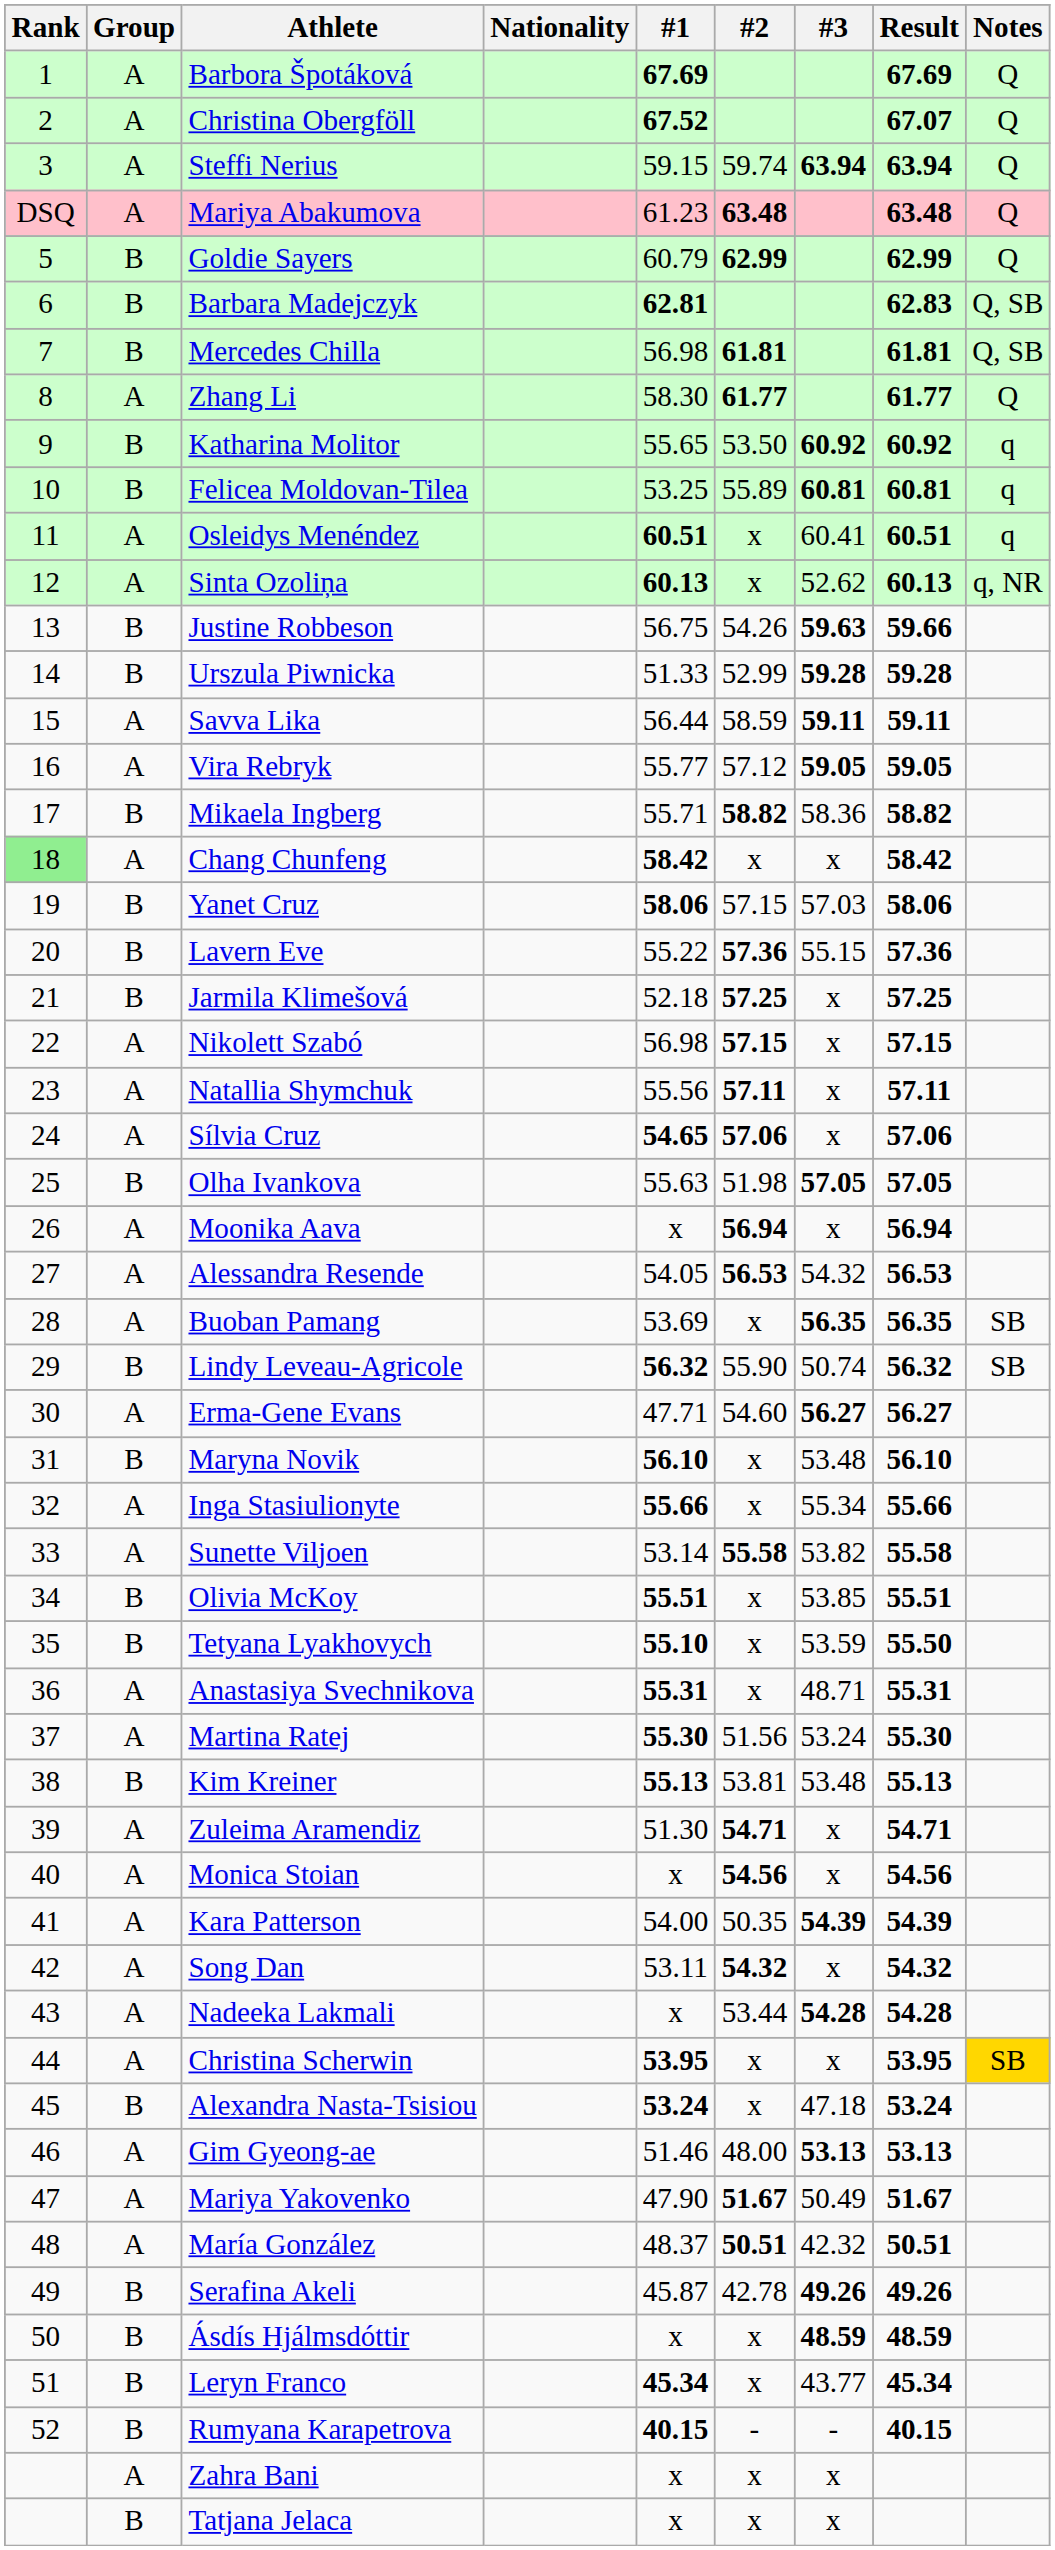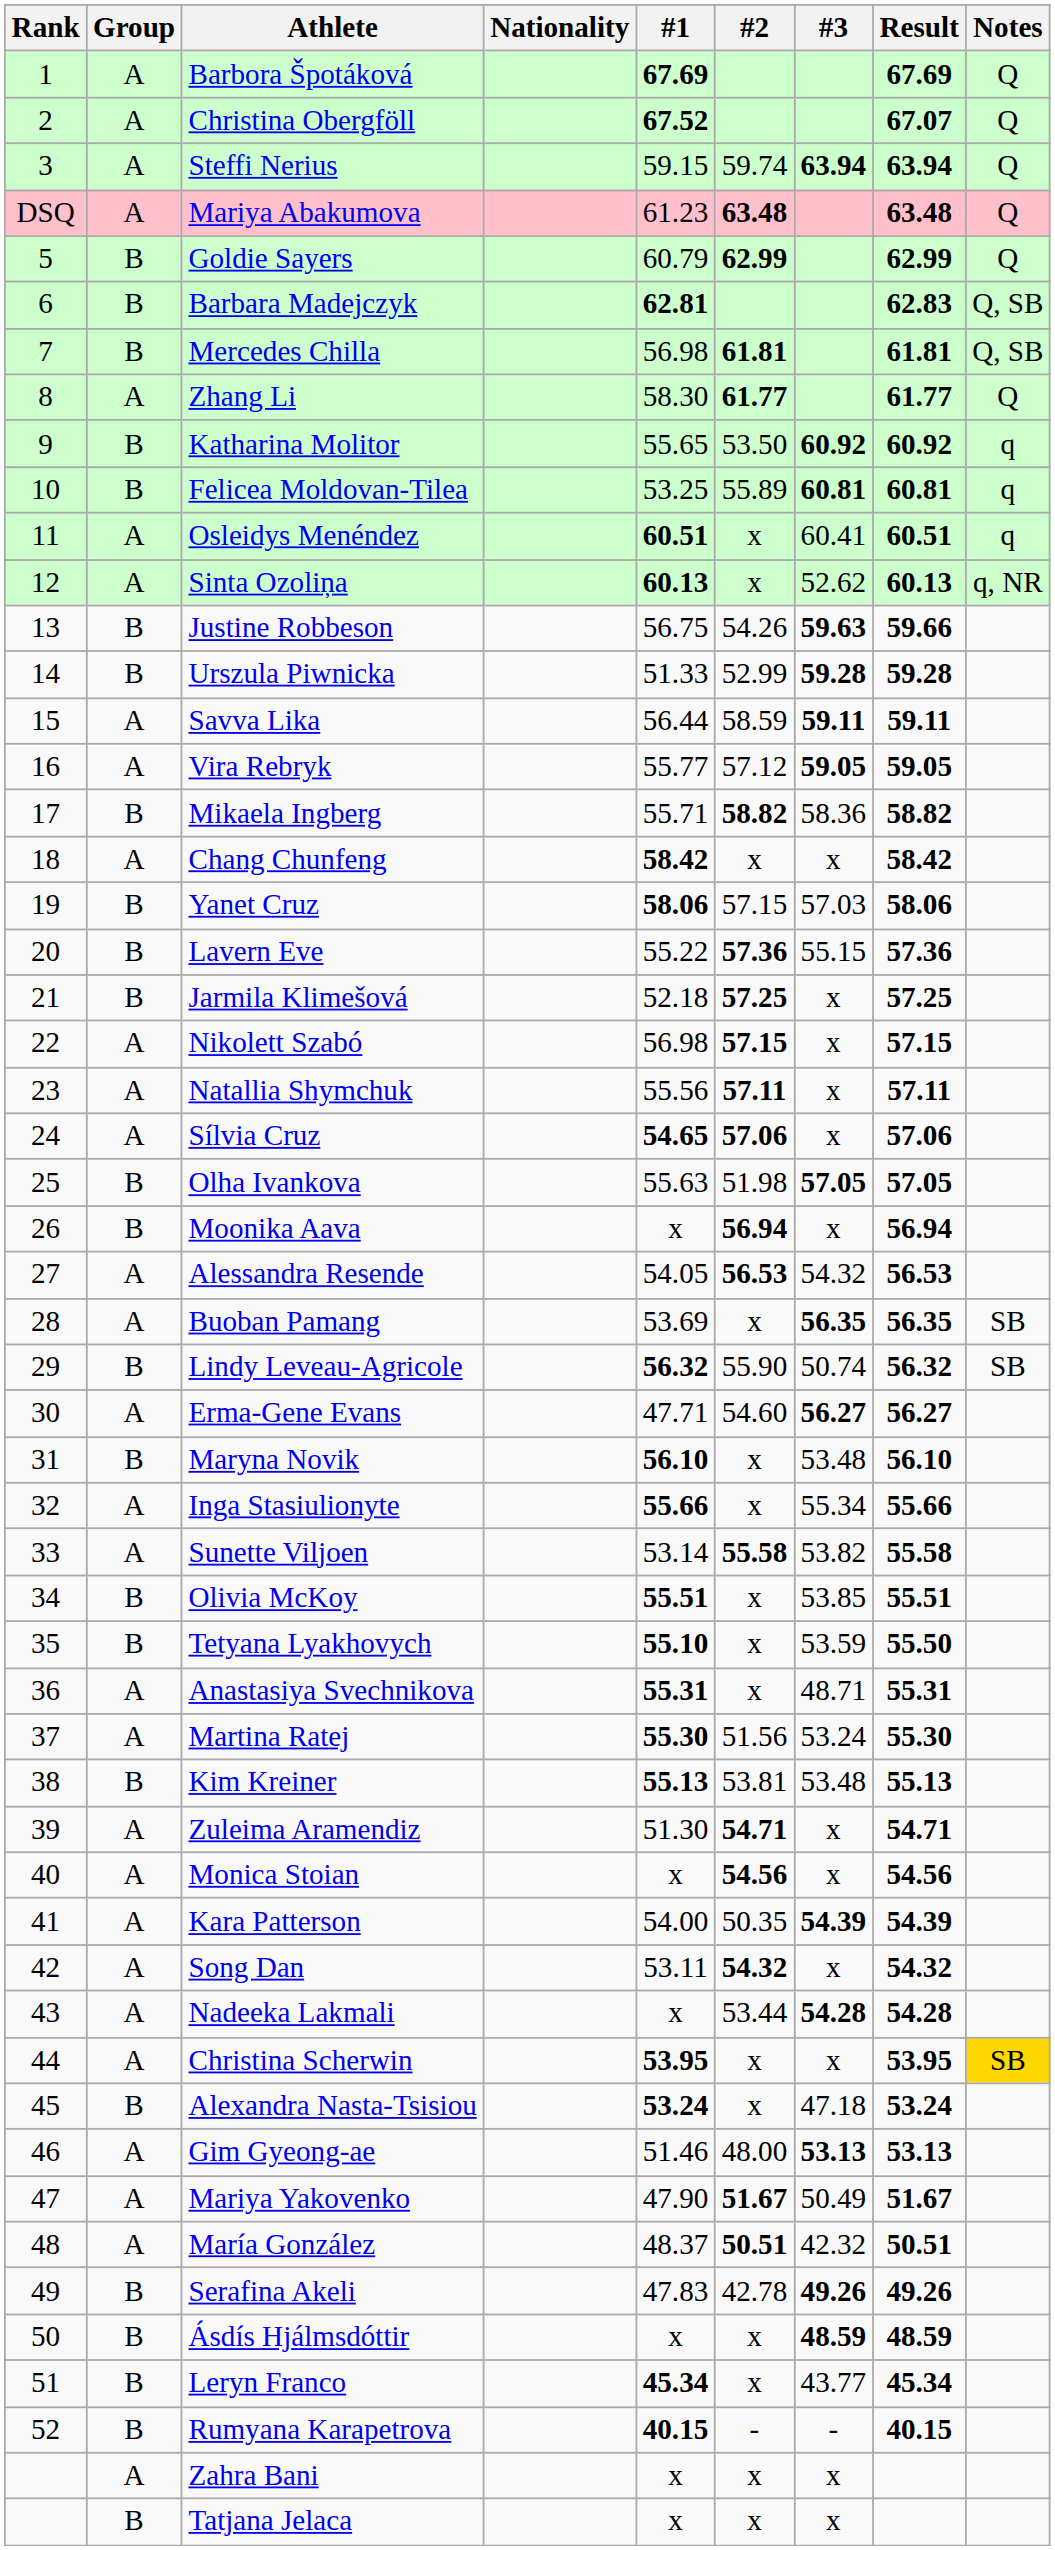 <table class="wikitable sortable" style="text-align:center">
 <tr>
 <th>Rank</th>
 <th>Group</th>
 <th>Athlete</th>
 <th>Nationality</th>
 <th>#1</th>
 <th>#2</th>
 <th>#3</th>
 <th>Result</th>
 <th>Notes</th>
 </tr>
 <tr bgcolor=ccffcc>
 <td>1</td>
 <td>A</td>
 <td align="left"><a href='#'>Barbora Špotáková</a></td>
 <td align="left"></td>
 <td><strong>67.69</strong></td>
 <td></td>
 <td></td>
 <td><strong>67.69</strong></td>
 <td>Q</td>
 </tr>
 <tr bgcolor=ccffcc>
 <td>2</td>
 <td>A</td>
 <td align="left"><a href='#'>Christina Obergföll</a></td>
 <td align="left"></td>
 <td><strong>67.52</strong></td>
 <td></td>
 <td></td>
 <td><strong>67.07</strong></td>
 <td>Q</td>
 </tr>
 <tr bgcolor=ccffcc>
 <td>3</td>
 <td>A</td>
 <td align="left"><a href='#'>Steffi Nerius</a></td>
 <td align="left"></td>
 <td>59.15</td>
 <td>59.74</td>
 <td><strong>63.94</strong></td>
 <td><strong>63.94</strong></td>
 <td>Q</td>
 </tr>
 <tr bgcolor=pink>
 <td>DSQ</td>
 <td>A</td>
 <td align="left"><a href='#'>Mariya Abakumova</a></td>
 <td align="left"></td>
 <td>61.23</td>
 <td><strong>63.48</strong></td>
 <td></td>
 <td><strong>63.48</strong></td>
 <td>Q</td>
 </tr>
 <tr bgcolor=ccffcc>
 <td>5</td>
 <td>B</td>
 <td align="left"><a href='#'>Goldie Sayers</a></td>
 <td align="left"></td>
 <td>60.79</td>
 <td><strong>62.99</strong></td>
 <td></td>
 <td><strong>62.99</strong></td>
 <td>Q</td>
 </tr>
 <tr bgcolor=ccffcc>
 <td>6</td>
 <td>B</td>
 <td align="left"><a href='#'>Barbara Madejczyk</a></td>
 <td align="left"></td>
 <td><strong>62.81</strong></td>
 <td></td>
 <td></td>
 <td><strong>62.83</strong></td>
 <td>Q, SB</td>
 </tr>
 <tr bgcolor=ccffcc>
 <td>7</td>
 <td>B</td>
 <td align="left"><a href='#'>Mercedes Chilla</a></td>
 <td align="left"></td>
 <td>56.98</td>
 <td><strong>61.81</strong></td>
 <td></td>
 <td><strong>61.81</strong></td>
 <td>Q, SB</td>
 </tr>
 <tr bgcolor=ccffcc>
 <td>8</td>
 <td>A</td>
 <td align="left"><a href='#'>Zhang Li</a></td>
 <td align="left"></td>
 <td>58.30</td>
 <td><strong>61.77</strong></td>
 <td></td>
 <td><strong>61.77</strong></td>
 <td>Q</td>
 </tr>
 <tr bgcolor=ccffcc>
 <td>9</td>
 <td>B</td>
 <td align="left"><a href='#'>Katharina Molitor</a></td>
 <td align="left"></td>
 <td>55.65</td>
 <td>53.50</td>
 <td><strong>60.92</strong></td>
 <td><strong>60.92</strong></td>
 <td>q</td>
 </tr>
 <tr bgcolor=ccffcc>
 <td>10</td>
 <td>B</td>
 <td align="left"><a href='#'>Felicea Moldovan-Tilea</a></td>
 <td align="left"></td>
 <td>53.25</td>
 <td>55.89</td>
 <td><strong>60.81</strong></td>
 <td><strong>60.81</strong></td>
 <td>q</td>
 </tr>
 <tr bgcolor=ccffcc>
 <td>11</td>
 <td>A</td>
 <td align="left"><a href='#'>Osleidys Menéndez</a></td>
 <td align="left"></td>
 <td><strong>60.51</strong></td>
 <td>x</td>
 <td>60.41</td>
 <td><strong>60.51</strong></td>
 <td>q</td>
 </tr>
 <tr bgcolor=ccffcc>
 <td>12</td>
 <td>A</td>
 <td align="left"><a href='#'>Sinta Ozoliņa</a></td>
 <td align="left"></td>
 <td><strong>60.13</strong></td>
 <td>x</td>
 <td>52.62</td>
 <td><strong>60.13</strong></td>
 <td>q, NR</td>
 </tr>
 <tr>
 <td>13</td>
 <td>B</td>
 <td align="left"><a href='#'>Justine Robbeson</a></td>
 <td align="left"></td>
 <td>56.75</td>
 <td>54.26</td>
 <td><strong> 59.63</strong></td>
 <td><strong>59.66</strong></td>
 <td></td>
 </tr>
 <tr>
 <td>14</td>
 <td>B</td>
 <td align="left"><a href='#'>Urszula Piwnicka</a></td>
 <td align="left"></td>
 <td>51.33</td>
 <td>52.99</td>
 <td><strong>59.28</strong></td>
 <td><strong>59.28</strong></td>
 <td></td>
 </tr>
 <tr>
 <td>15</td>
 <td>A</td>
 <td align="left"><a href='#'>Savva Lika</a></td>
 <td align="left"></td>
 <td>56.44</td>
 <td>58.59</td>
 <td><strong>59.11</strong></td>
 <td><strong>59.11</strong></td>
 <td></td>
 </tr>
 <tr>
 <td>16</td>
 <td>A</td>
 <td align="left"><a href='#'>Vira Rebryk</a></td>
 <td align="left"></td>
 <td>55.77</td>
 <td>57.12</td>
 <td><strong>59.05</strong></td>
 <td><strong>59.05</strong></td>
 <td></td>
 </tr>
 <tr>
 <td>17</td>
 <td>B</td>
 <td align="left"><a href='#'>Mikaela Ingberg</a></td>
 <td align="left"></td>
 <td>55.71</td>
 <td><strong>58.82</strong></td>
 <td>58.36</td>
 <td><strong>58.82</strong></td>
 <td></td>
 </tr>
 <tr>
-<td style="background: lightgreen;">18</td>
+<td>18</td>
 <td>A</td>
 <td align="left"><a href='#'>Chang Chunfeng</a></td>
 <td align="left"></td>
 <td><strong>58.42</strong></td>
 <td>x</td>
 <td>x</td>
 <td><strong>58.42</strong></td>
 <td></td>
 </tr>
 <tr>
 <td>19</td>
 <td>B</td>
 <td align="left"><a href='#'>Yanet Cruz</a></td>
 <td align="left"></td>
 <td><strong>58.06</strong></td>
 <td>57.15</td>
 <td>57.03</td>
 <td><strong>58.06</strong></td>
 <td></td>
 </tr>
 <tr>
 <td>20</td>
 <td>B</td>
 <td align="left"><a href='#'>Lavern Eve</a></td>
 <td align="left"></td>
 <td>55.22</td>
 <td><strong>57.36</strong></td>
 <td>55.15</td>
 <td><strong>57.36</strong></td>
 <td></td>
 </tr>
 <tr>
 <td>21</td>
 <td>B</td>
 <td align="left"><a href='#'>Jarmila Klimešová</a></td>
 <td align="left"></td>
 <td>52.18</td>
 <td><strong>57.25</strong></td>
 <td>x</td>
 <td><strong>57.25</strong></td>
 <td></td>
 </tr>
 <tr>
 <td>22</td>
 <td>A</td>
 <td align="left"><a href='#'>Nikolett Szabó</a></td>
 <td align="left"></td>
 <td>56.98</td>
 <td><strong>57.15</strong></td>
 <td>x</td>
 <td><strong>57.15</strong></td>
 <td></td>
 </tr>
 <tr>
 <td>23</td>
 <td>A</td>
 <td align="left"><a href='#'>Natallia Shymchuk</a></td>
 <td align="left"></td>
 <td>55.56</td>
 <td><strong>57.11</strong></td>
 <td>x</td>
 <td><strong>57.11</strong></td>
 <td></td>
 </tr>
 <tr>
 <td>24</td>
 <td>A</td>
 <td align="left"><a href='#'>Sílvia Cruz</a></td>
 <td align="left"></td>
 <td><strong>54.65</strong></td>
 <td><strong>57.06</strong></td>
 <td>x</td>
 <td><strong>57.06</strong></td>
 <td></td>
 </tr>
 <tr>
 <td>25</td>
 <td>B</td>
 <td align="left"><a href='#'>Olha Ivankova</a></td>
 <td align="left"></td>
 <td>55.63</td>
 <td>51.98</td>
 <td><strong>57.05</strong></td>
 <td><strong>57.05</strong></td>
 <td></td>
 </tr>
 <tr>
 <td>26</td>
-<td>A</td>
+<td>B</td>
 <td align="left"><a href='#'>Moonika Aava</a></td>
 <td align="left"></td>
 <td>x</td>
 <td><strong>56.94</strong></td>
 <td>x</td>
 <td><strong>56.94</strong></td>
 <td></td>
 </tr>
 <tr>
 <td>27</td>
 <td>A</td>
 <td align="left"><a href='#'>Alessandra Resende</a></td>
 <td align="left"></td>
 <td>54.05</td>
 <td><strong>56.53</strong></td>
 <td>54.32</td>
 <td><strong>56.53</strong></td>
 <td></td>
 </tr>
 <tr>
 <td>28</td>
 <td>A</td>
 <td align="left"><a href='#'>Buoban Pamang</a></td>
 <td align="left"></td>
 <td>53.69</td>
 <td>x</td>
 <td><strong>56.35</strong></td>
 <td><strong>56.35</strong></td>
 <td>SB</td>
 </tr>
 <tr>
 <td>29</td>
 <td>B</td>
 <td align="left"><a href='#'>Lindy Leveau-Agricole</a></td>
 <td align="left"></td>
 <td><strong>56.32</strong></td>
 <td>55.90</td>
 <td>50.74</td>
 <td><strong>56.32</strong></td>
 <td>SB</td>
 </tr>
 <tr>
 <td>30</td>
 <td>A</td>
 <td align="left"><a href='#'>Erma-Gene Evans</a></td>
 <td align="left"></td>
 <td>47.71</td>
 <td>54.60</td>
 <td><strong>56.27</strong></td>
 <td><strong>56.27</strong></td>
 <td></td>
 </tr>
 <tr>
 <td>31</td>
 <td>B</td>
 <td align="left"><a href='#'>Maryna Novik</a></td>
 <td align="left"></td>
 <td><strong>56.10</strong></td>
 <td>x</td>
 <td>53.48</td>
 <td><strong>56.10</strong></td>
 <td></td>
 </tr>
 <tr>
 <td>32</td>
 <td>A</td>
 <td align="left"><a href='#'>Inga Stasiulionyte</a></td>
 <td align="left"></td>
 <td><strong>55.66</strong></td>
 <td>x</td>
 <td>55.34</td>
 <td><strong>55.66</strong></td>
 <td></td>
 </tr>
 <tr>
 <td>33</td>
 <td>A</td>
 <td align="left"><a href='#'>Sunette Viljoen</a></td>
 <td align="left"></td>
 <td>53.14</td>
 <td><strong>55.58</strong></td>
 <td>53.82</td>
 <td><strong>55.58</strong></td>
 <td></td>
 </tr>
 <tr>
 <td>34</td>
 <td>B</td>
 <td align="left"><a href='#'>Olivia McKoy</a></td>
 <td align="left"></td>
 <td><strong>55.51</strong></td>
 <td>x</td>
 <td>53.85</td>
 <td><strong>55.51</strong></td>
 <td></td>
 </tr>
 <tr>
 <td>35</td>
 <td>B</td>
 <td align="left"><a href='#'>Tetyana Lyakhovych</a></td>
 <td align="left"></td>
 <td><strong>55.10</strong></td>
 <td>x</td>
 <td>53.59</td>
 <td><strong>55.50</strong></td>
 <td></td>
 </tr>
 <tr>
 <td>36</td>
 <td>A</td>
 <td align="left"><a href='#'>Anastasiya Svechnikova</a></td>
 <td align="left"></td>
 <td><strong>55.31</strong></td>
 <td>x</td>
 <td>48.71</td>
 <td><strong>55.31</strong></td>
 <td></td>
 </tr>
 <tr>
 <td>37</td>
 <td>A</td>
 <td align="left"><a href='#'>Martina Ratej</a></td>
 <td align="left"></td>
 <td><strong>55.30</strong></td>
 <td>51.56</td>
 <td>53.24</td>
 <td><strong>55.30</strong></td>
 <td></td>
 </tr>
 <tr>
 <td>38</td>
 <td>B</td>
 <td align="left"><a href='#'>Kim Kreiner</a></td>
 <td align="left"></td>
 <td><strong>55.13</strong></td>
 <td>53.81</td>
 <td>53.48</td>
 <td><strong>55.13</strong></td>
 <td></td>
 </tr>
 <tr>
 <td>39</td>
 <td>A</td>
 <td align="left"><a href='#'>Zuleima Aramendiz</a></td>
 <td align="left"></td>
 <td>51.30</td>
 <td><strong>54.71</strong></td>
 <td>x</td>
 <td><strong>54.71</strong></td>
 <td></td>
 </tr>
 <tr>
 <td>40</td>
 <td>A</td>
 <td align="left"><a href='#'>Monica Stoian</a></td>
 <td align="left"></td>
 <td>x</td>
 <td><strong>54.56</strong></td>
 <td>x</td>
 <td><strong>54.56</strong></td>
 <td></td>
 </tr>
 <tr>
 <td>41</td>
 <td>A</td>
 <td align="left"><a href='#'>Kara Patterson</a></td>
 <td align="left"></td>
 <td>54.00</td>
 <td>50.35</td>
 <td><strong>54.39</strong></td>
 <td><strong>54.39</strong></td>
 <td></td>
 </tr>
 <tr>
 <td>42</td>
 <td>A</td>
 <td align="left"><a href='#'>Song Dan</a></td>
 <td align="left"></td>
 <td>53.11</td>
 <td><strong>54.32</strong></td>
 <td>x</td>
 <td><strong>54.32</strong></td>
 <td></td>
 </tr>
 <tr>
 <td>43</td>
 <td>A</td>
 <td align="left"><a href='#'>Nadeeka Lakmali</a></td>
 <td align="left"></td>
 <td>x</td>
 <td>53.44</td>
 <td><strong>54.28</strong></td>
 <td><strong>54.28</strong></td>
 <td></td>
 </tr>
 <tr>
 <td>44</td>
 <td>A</td>
 <td align="left"><a href='#'>Christina Scherwin</a></td>
 <td align="left"></td>
 <td><strong>53.95</strong></td>
 <td>x</td>
 <td>x</td>
 <td><strong>53.95</strong></td>
 <td style="background: gold;">SB</td>
 </tr>
 <tr>
 <td>45</td>
 <td>B</td>
 <td align="left"><a href='#'>Alexandra Nasta-Tsisiou</a></td>
 <td align="left"></td>
 <td><strong>53.24</strong></td>
 <td>x</td>
 <td>47.18</td>
 <td><strong>53.24</strong></td>
 <td></td>
 </tr>
 <tr>
 <td>46</td>
 <td>A</td>
 <td align="left"><a href='#'>Gim Gyeong-ae</a></td>
 <td align="left"></td>
 <td>51.46</td>
 <td>48.00</td>
 <td><strong>53.13</strong></td>
 <td><strong>53.13</strong></td>
 <td></td>
 </tr>
 <tr>
 <td>47</td>
 <td>A</td>
 <td align="left"><a href='#'>Mariya Yakovenko</a></td>
 <td align="left"></td>
 <td>47.90</td>
 <td><strong>51.67</strong></td>
 <td>50.49</td>
 <td><strong>51.67</strong></td>
 <td></td>
 </tr>
 <tr>
 <td>48</td>
 <td>A</td>
 <td align="left"><a href='#'>María González</a></td>
 <td align="left"></td>
 <td>48.37</td>
 <td><strong>50.51</strong></td>
 <td>42.32</td>
 <td><strong>50.51</strong></td>
 <td></td>
 </tr>
 <tr>
 <td>49</td>
 <td>B</td>
 <td align="left"><a href='#'>Serafina Akeli</a></td>
 <td align="left"></td>
-<td>45.87</td>
+<td>47.83</td>
 <td>42.78</td>
 <td><strong>49.26</strong></td>
 <td><strong>49.26</strong></td>
 <td></td>
 </tr>
 <tr>
 <td>50</td>
 <td>B</td>
 <td align="left"><a href='#'>Ásdís Hjálmsdóttir</a></td>
 <td align="left"></td>
 <td>x</td>
 <td>x</td>
 <td><strong>48.59</strong></td>
 <td><strong>48.59</strong></td>
 <td></td>
 </tr>
 <tr>
 <td>51</td>
 <td>B</td>
 <td align="left"><a href='#'>Leryn Franco</a></td>
 <td align="left"></td>
 <td><strong>45.34</strong></td>
 <td>x</td>
 <td>43.77</td>
 <td><strong>45.34</strong></td>
 <td></td>
 </tr>
 <tr>
 <td>52</td>
 <td>B</td>
 <td align="left"><a href='#'>Rumyana Karapetrova</a></td>
 <td align="left"></td>
 <td><strong>40.15</strong></td>
 <td>-</td>
 <td>-</td>
 <td><strong>40.15</strong></td>
 <td></td>
 </tr>
 <tr>
 <td></td>
 <td>A</td>
 <td align="left"><a href='#'>Zahra Bani</a></td>
 <td align="left"></td>
 <td>x</td>
 <td>x</td>
 <td>x</td>
 <td></td>
 <td></td>
 </tr>
 <tr>
 <td></td>
 <td>B</td>
 <td align="left"><a href='#'>Tatjana Jelaca</a></td>
 <td align="left"></td>
 <td>x</td>
 <td>x</td>
 <td>x</td>
 <td></td>
 <td></td>
 </tr>
 </table>
